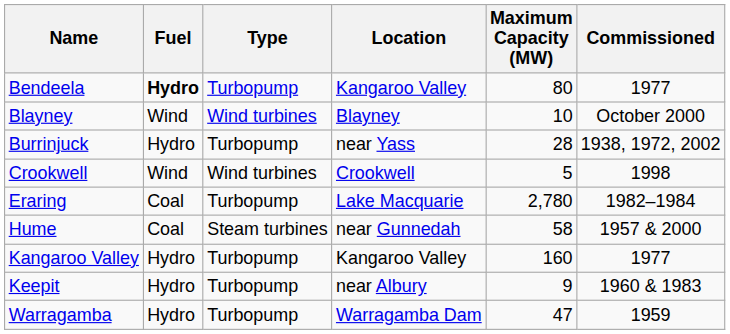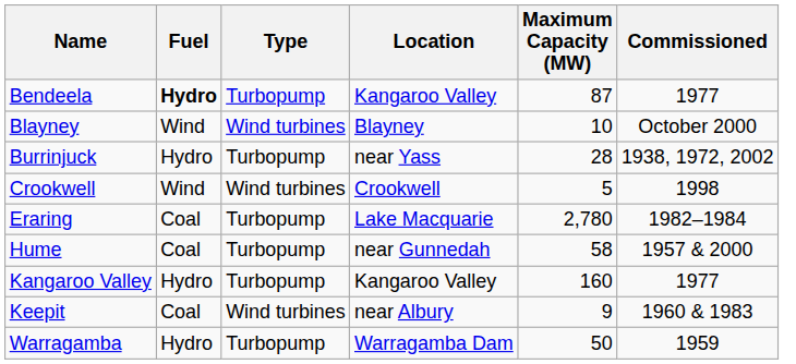 <table class="wikitable sortable" border="1">
 <tr>
 <th>Name</th>
 <th>Fuel</th>
 <th>Type</th>
 <th>Location</th>
 <th>Maximum<br> Capacity <br> (MW)</th>
 <th>Commissioned</th>
 </tr>
 <tr>
 <td><a href='#'>Bendeela</a></td>
 <td><strong>Hydro</strong></td>
 <td><a href='#'>Turbopump</a></td>
 <td><a href='#'>Kangaroo Valley</a></td>
-<td align="right">80</td>
+<td align="right">87</td>
 <td align="center">1977</td>
 </tr>
 <tr>
 <td><a href='#'>Blayney</a></td>
 <td>Wind</td>
 <td><a href='#'>Wind turbines</a></td>
 <td><a href='#'>Blayney</a></td>
 <td align="right">10</td>
 <td align="center">October 2000</td>
 </tr>
 <tr>
 <td><a href='#'>Burrinjuck</a></td>
 <td>Hydro</td>
 <td>Turbopump</td>
 <td>near <a href='#'>Yass</a></td>
 <td align="right">28</td>
 <td align="center">1938, 1972, 2002</td>
 </tr>
 <tr>
 <td><a href='#'>Crookwell</a></td>
 <td>Wind</td>
 <td>Wind turbines</td>
 <td><a href='#'>Crookwell</a></td>
 <td align="right">5</td>
 <td align="center">1998</td>
 </tr>
 <tr>
 <td><a href='#'>Eraring</a></td>
 <td>Coal</td>
 <td>Turbopump</td>
 <td><a href='#'>Lake Macquarie</a></td>
 <td align="right">2,780<small></small></td>
 <td align="center">1982–1984</td>
 </tr>
 <tr>
 <td><a href='#'>Hume</a></td>
 <td>Coal</td>
-<td>Steam turbines</td>
+<td>Turbopump</td>
 <td>near <a href='#'>Gunnedah</a></td>
 <td align="right">58</td>
 <td align="center">1957 & 2000</td>
 </tr>
 <tr>
 <td><a href='#'>Kangaroo Valley</a></td>
 <td>Hydro</td>
 <td>Turbopump</td>
 <td>Kangaroo Valley</td>
 <td align="right">160</td>
 <td align="center">1977</td>
 </tr>
 <tr>
 <td><a href='#'>Keepit</a></td>
-<td>Hydro</td>
-<td>Turbopump</td>
+<td>Coal</td>
+<td>Wind turbines</td>
 <td>near <a href='#'>Albury</a></td>
 <td align="right">9</td>
 <td align="center">1960 & 1983</td>
 </tr>
 <tr>
 <td><a href='#'>Warragamba</a></td>
 <td>Hydro</td>
 <td>Turbopump</td>
 <td><a href='#'>Warragamba Dam</a></td>
-<td align="right">47<small></small></td>
+<td align="right">50<small></small></td>
 <td align="center">1959</td>
 </tr>
 </table>
